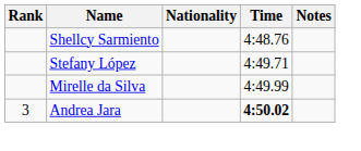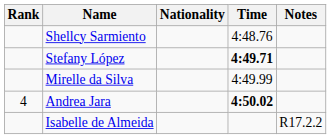 <table class="wikitable sortable" style="text-align:center">
 <tr>
 <th>Rank</th>
 <th>Name</th>
 <th>Nationality</th>
 <th>Time</th>
 <th>Notes</th>
 </tr>
 <tr>
 <td></td>
 <td align=left><a href='#'>Shellcy Sarmiento</a></td>
 <td align=left></td>
 <td>4:48.76</td>
 <td></td>
 </tr>
 <tr>
 <td></td>
 <td align=left><a href='#'>Stefany López</a></td>
 <td align=left></td>
-<td>4:49.71</td>
+<td><strong>4:49.71</strong></td>
 <td></td>
 </tr>
 <tr>
 <td></td>
 <td align=left><a href='#'>Mirelle da Silva</a></td>
 <td align=left></td>
 <td>4:49.99</td>
 <td></td>
 </tr>
 <tr>
-<td>3</td>
+<td>4</td>
 <td align=left><a href='#'>Andrea Jara</a></td>
 <td align=left></td>
 <td><strong>4:50.02</strong></td>
 <td></td>
 </tr>
+<tr>
+<td></td>
+<td align=left><a href='#'>Isabelle de Almeida</a></td>
+<td align=left></td>
+<td></td>
+<td>R17.2.2</td>
+</tr>
 </table>
